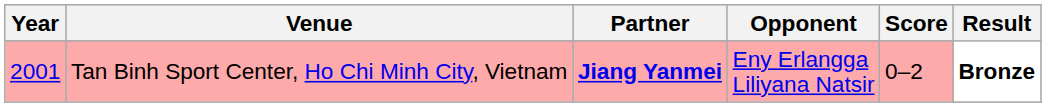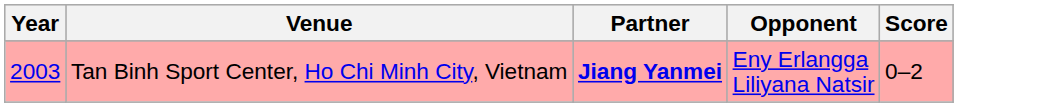 <table class="sortable wikitable" style="font-size: 90%;">
 <tr>
 <th>Year</th>
 <th>Venue</th>
 <th>Partner</th>
 <th>Opponent</th>
 <th>Score</th>
-<th>Result</th>
 </tr>
 <tr style="background:#FFAAAA">
-<td align="center"><a href='#'>2001</a></td>
+<td align="center"><a href='#'>2003</a></td>
 <td align="left">Tan Binh Sport Center, <a href='#'>Ho Chi Minh City</a>, Vietnam</td>
 <td align="left"><strong> <a href='#'>Jiang Yanmei</a></strong></td>
 <td align="left"> <a href='#'>Eny Erlangga</a><br> <a href='#'>Liliyana Natsir</a></td>
 <td align="left">0–2</td>
-<td style="text-align:left; background:white"> <strong>Bronze</strong></td>
 </tr>
 </table>
